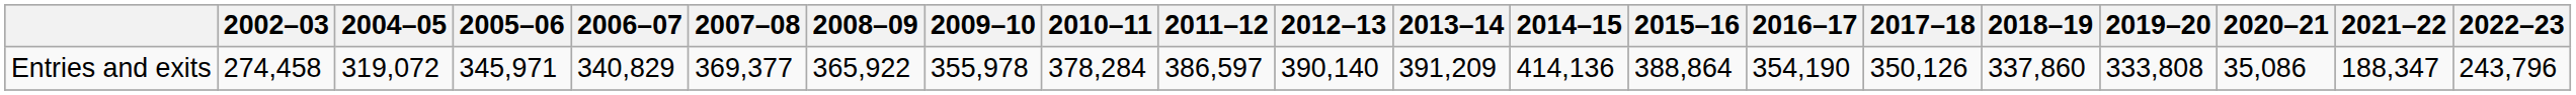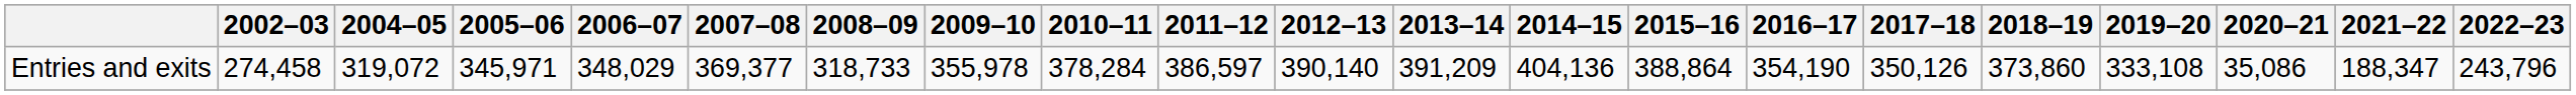 <table class="wikitable">
 <tr>
 <th></th>
 <th>2002–03</th>
 <th>2004–05</th>
 <th>2005–06</th>
 <th>2006–07</th>
 <th>2007–08</th>
 <th>2008–09</th>
 <th>2009–10</th>
 <th>2010–11</th>
 <th>2011–12</th>
 <th>2012–13</th>
 <th>2013–14</th>
 <th>2014–15</th>
 <th>2015–16</th>
 <th>2016–17</th>
 <th>2017–18</th>
 <th>2018–19</th>
 <th>2019–20</th>
 <th>2020–21</th>
 <th>2021–22</th>
 <th>2022–23</th>
 </tr>
 <tr>
 <td>Entries and exits</td>
 <td>274,458</td>
 <td>319,072</td>
 <td>345,971</td>
-<td>340,829</td>
+<td>348,029</td>
 <td>369,377</td>
-<td>365,922</td>
+<td>318,733</td>
 <td>355,978</td>
 <td>378,284</td>
 <td>386,597</td>
 <td>390,140</td>
 <td>391,209</td>
-<td>414,136</td>
+<td>404,136</td>
 <td>388,864</td>
 <td>354,190</td>
 <td>350,126</td>
-<td>337,860</td>
-<td>333,808</td>
+<td>373,860</td>
+<td>333,108</td>
 <td>35,086</td>
 <td>188,347</td>
 <td>243,796</td>
 </tr>
 </table>
